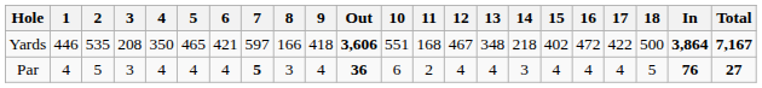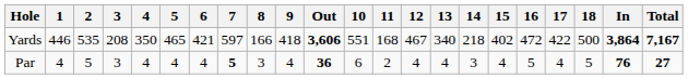 <table class="wikitable" style="text-align:center">
 <tr>
 <th align="left">Hole</th>
 <th>1</th>
 <th>2</th>
 <th>3</th>
 <th>4</th>
 <th>5</th>
 <th>6</th>
 <th>7</th>
 <th>8</th>
 <th>9</th>
 <th>Out</th>
 <th>10</th>
 <th>11</th>
 <th>12</th>
 <th>13</th>
 <th>14</th>
 <th>15</th>
 <th>16</th>
 <th>17</th>
 <th>18</th>
 <th>In</th>
 <th>Total</th>
 </tr>
 <tr>
 <td align="center">Yards</td>
 <td>446</td>
 <td>535</td>
 <td>208</td>
 <td>350</td>
 <td>465</td>
 <td>421</td>
 <td>597</td>
 <td>166</td>
 <td>418</td>
 <td><strong>3,606</strong></td>
 <td>551</td>
 <td>168</td>
 <td>467</td>
-<td>348</td>
+<td>340</td>
 <td>218</td>
 <td>402</td>
 <td>472</td>
 <td>422</td>
 <td>500</td>
 <td><strong>3,864</strong></td>
 <td><strong>7,167</strong></td>
 </tr>
 <tr>
 <td align="center">Par</td>
 <td>4</td>
 <td>5</td>
 <td>3</td>
 <td>4</td>
 <td>4</td>
 <td>4</td>
 <td><strong>5</strong></td>
 <td>3</td>
 <td>4</td>
 <td><strong>36</strong></td>
 <td>6</td>
 <td>2</td>
 <td>4</td>
 <td>4</td>
 <td>3</td>
 <td>4</td>
-<td>4</td>
+<td>5</td>
 <td>4</td>
 <td>5</td>
 <td><strong>76</strong></td>
 <td><strong>27</strong></td>
 </tr>
 </table>
